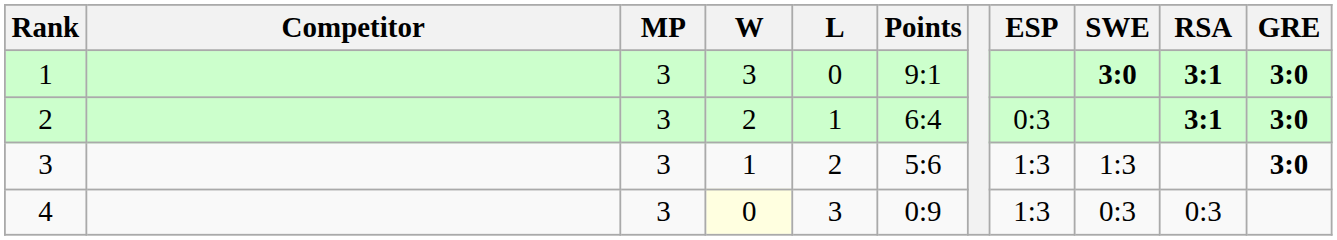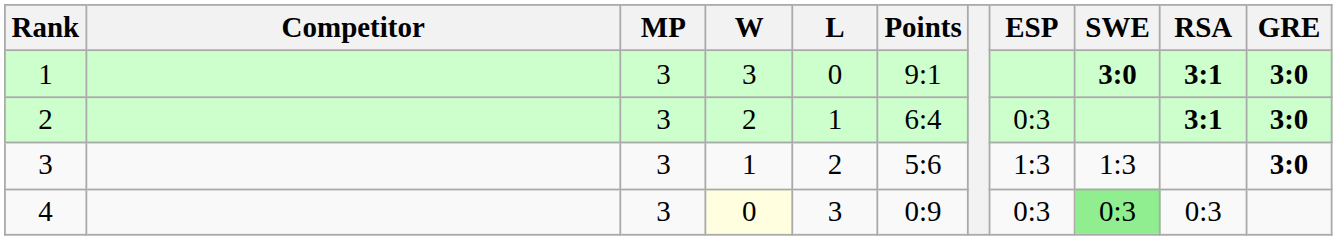 <table class="wikitable" style="text-align:center">
 <tr>
 <th>Rank</th>
 <th style="width:18em">Competitor</th>
 <th style="width:2.5em">MP</th>
 <th style="width:2.5em">W</th>
 <th style="width:2.5em">L</th>
 <th>Points</th>
 <th rowspan="5"> </th>
 <th style="width:2.5em">ESP</th>
 <th style="width:2.5em">SWE</th>
 <th style="width:2.5em">RSA</th>
 <th style="width:2.5em">GRE</th>
 </tr>
 <tr style="background:#cfc;">
 <td>1</td>
 <td style="text-align:left"></td>
 <td>3</td>
 <td>3</td>
 <td>0</td>
 <td>9:1</td>
 <td></td>
 <td><strong>3:0</strong></td>
 <td><strong>3:1</strong></td>
 <td><strong>3:0</strong></td>
 </tr>
 <tr style="background:#cfc;">
 <td>2</td>
 <td style="text-align:left"></td>
 <td>3</td>
 <td>2</td>
 <td>1</td>
 <td>6:4</td>
 <td>0:3</td>
 <td></td>
 <td><strong>3:1</strong></td>
 <td><strong>3:0</strong></td>
 </tr>
 <tr>
 <td>3</td>
 <td style="text-align:left"></td>
 <td>3</td>
 <td>1</td>
 <td>2</td>
 <td>5:6</td>
 <td>1:3</td>
 <td>1:3</td>
 <td></td>
 <td><strong>3:0</strong></td>
 </tr>
 <tr>
 <td>4</td>
 <td style="text-align:left"></td>
 <td>3</td>
 <td style="background: lightyellow;">0</td>
 <td>3</td>
 <td>0:9</td>
-<td>1:3</td>
 <td>0:3</td>
+<td style="background: lightgreen;">0:3</td>
 <td>0:3</td>
 <td></td>
 </tr>
 </table>
